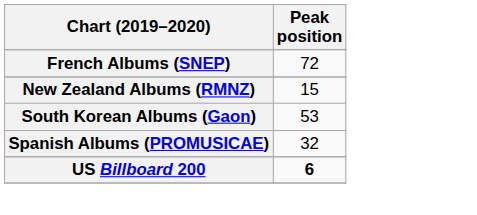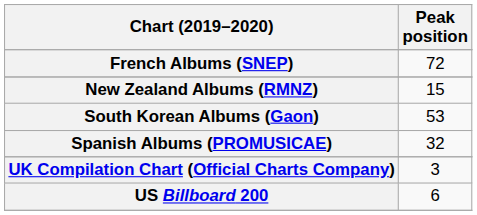 <table class="wikitable sortable plainrowheaders" style="text-align:center">
 <tr>
 <th scope="col">Chart (2019–2020)</th>
 <th scope="col">Peak<br>position</th>
 </tr>
 <tr>
 </tr>
 <tr>
 </tr>
 <tr>
 </tr>
 <tr>
 </tr>
 <tr>
 </tr>
 <tr>
 </tr>
 <tr>
 <th scope="row">French Albums (<a href='#'>SNEP</a>)</th>
 <td>72</td>
 </tr>
 <tr>
 </tr>
 <tr>
 </tr>
 <tr>
 <th scope="row">New Zealand Albums (<a href='#'>RMNZ</a>)</th>
 <td>15</td>
 </tr>
 <tr>
 <th scope="row">South Korean Albums (<a href='#'>Gaon</a>)</th>
 <td>53</td>
 </tr>
 <tr>
 <th scope="row">Spanish Albums (<a href='#'>PROMUSICAE</a>)</th>
 <td>32</td>
 </tr>
 <tr>
 </tr>
 <tr>
+<th scope="row"><a href='#'>UK Compilation Chart</a> (<a href='#'>Official Charts Company</a>)</th>
+<td>3</td>
+</tr>
+<tr>
 <th scope="row">US <a href='#'><em>Billboard</em> 200</a></th>
-<td><strong>6</strong></td>
+<td>6</td>
 </tr>
 <tr>
 </tr>
 </table>
